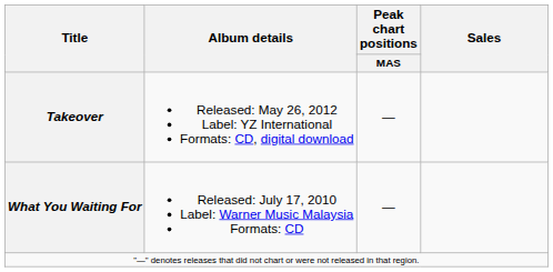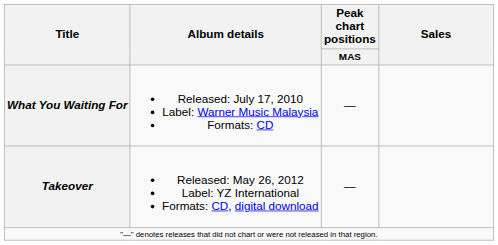 <table class="wikitable plainrowheaders" style="text-align:center;">
 <tr>
 <th scope="col" rowspan="2">Title</th>
 <th scope="col" rowspan="2">Album details</th>
 <th scope="col" colspan="1">Peak chart positions</th>
 <th width="150" rowspan="2">Sales</th>
 </tr>
 <tr>
 <th scope="col" style="width:3em;font-size:85%;">MAS</th>
 </tr>
 <tr>
-<th scope="row"><em>Takeover</em></th>
-<td><br><ul><li>Released: May 26, 2012</li><li>Label: YZ International</li><li>Formats: <a href='#'>CD</a>, <a href='#'>digital download</a></li></ul></td>
+<th scope="row"><em>What You Waiting For</em></th>
+<td><br><ul><li>Released: July 17, 2010</li><li>Label: <a href='#'>Warner Music Malaysia</a></li><li>Formats: <a href='#'>CD</a></li></ul></td>
 <td>—</td>
 <td align="center"></td>
 </tr>
 <tr>
-<th scope="row"><em>What You Waiting For</em></th>
-<td><br><ul><li>Released: July 17, 2010</li><li>Label: <a href='#'>Warner Music Malaysia</a></li><li>Formats: <a href='#'>CD</a></li></ul></td>
+<th scope="row"><em>Takeover</em></th>
+<td><br><ul><li>Released: May 26, 2012</li><li>Label: YZ International</li><li>Formats: <a href='#'>CD</a>, <a href='#'>digital download</a></li></ul></td>
 <td>—</td>
 <td align="center"></td>
 </tr>
 <tr>
 <td colspan="4" style="text-align:center; font-size:8pt;">"—" denotes releases that did not chart or were not released in that region.</td>
 </tr>
 </table>
